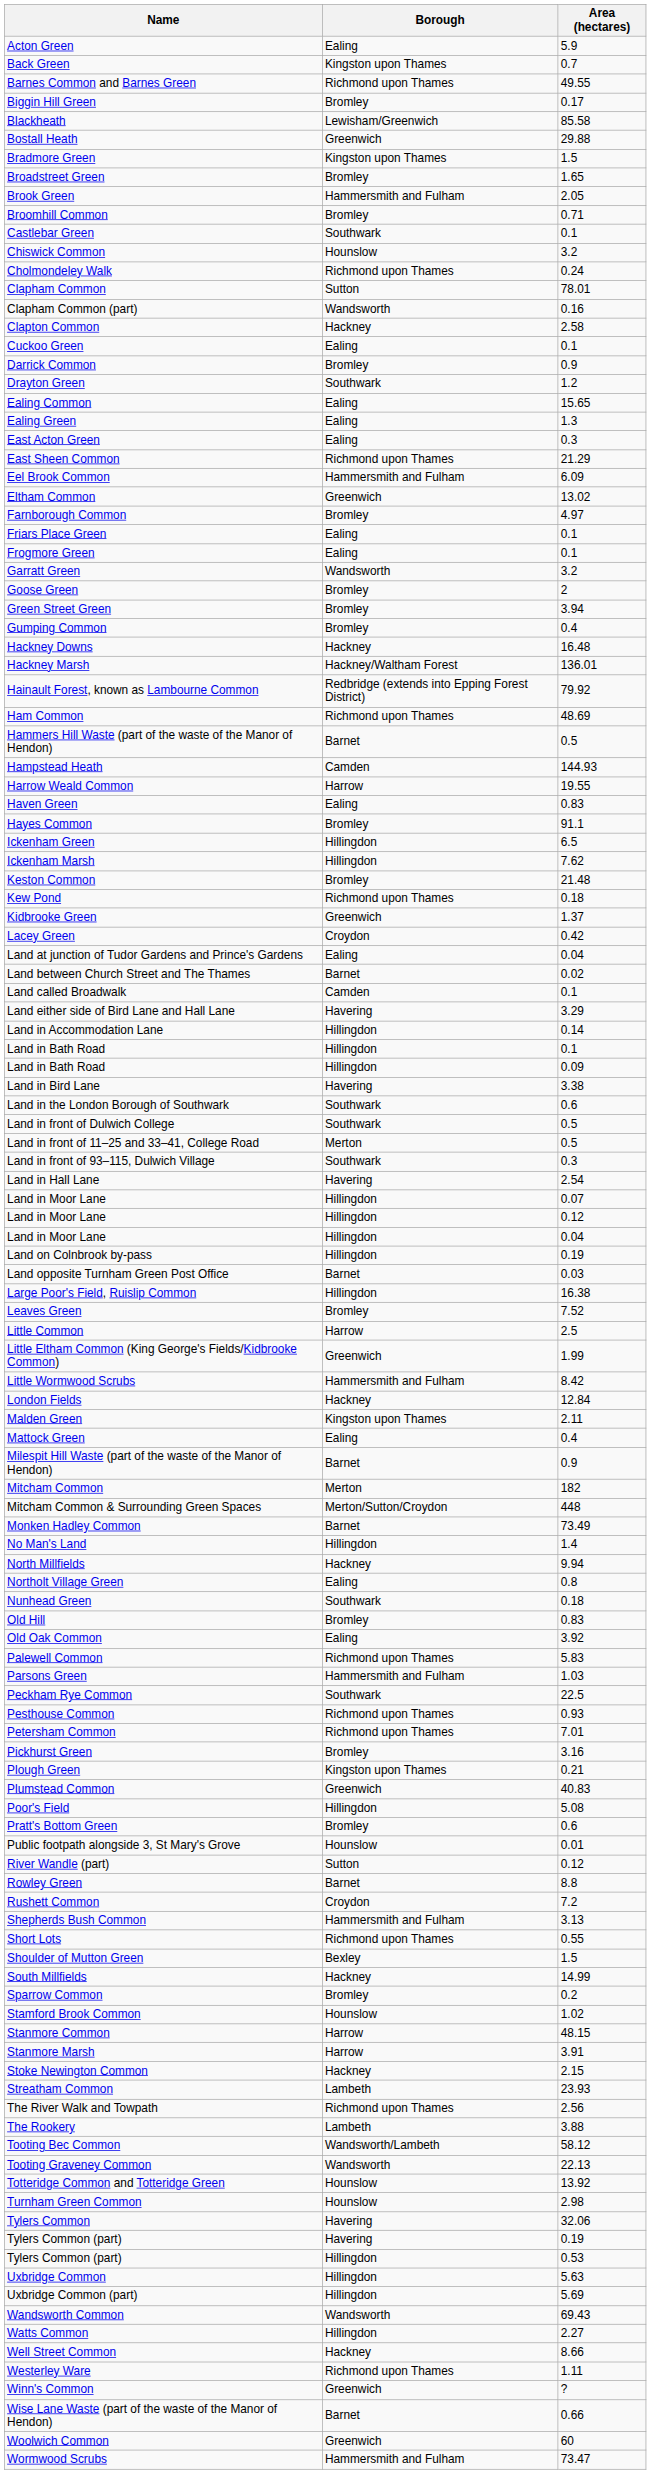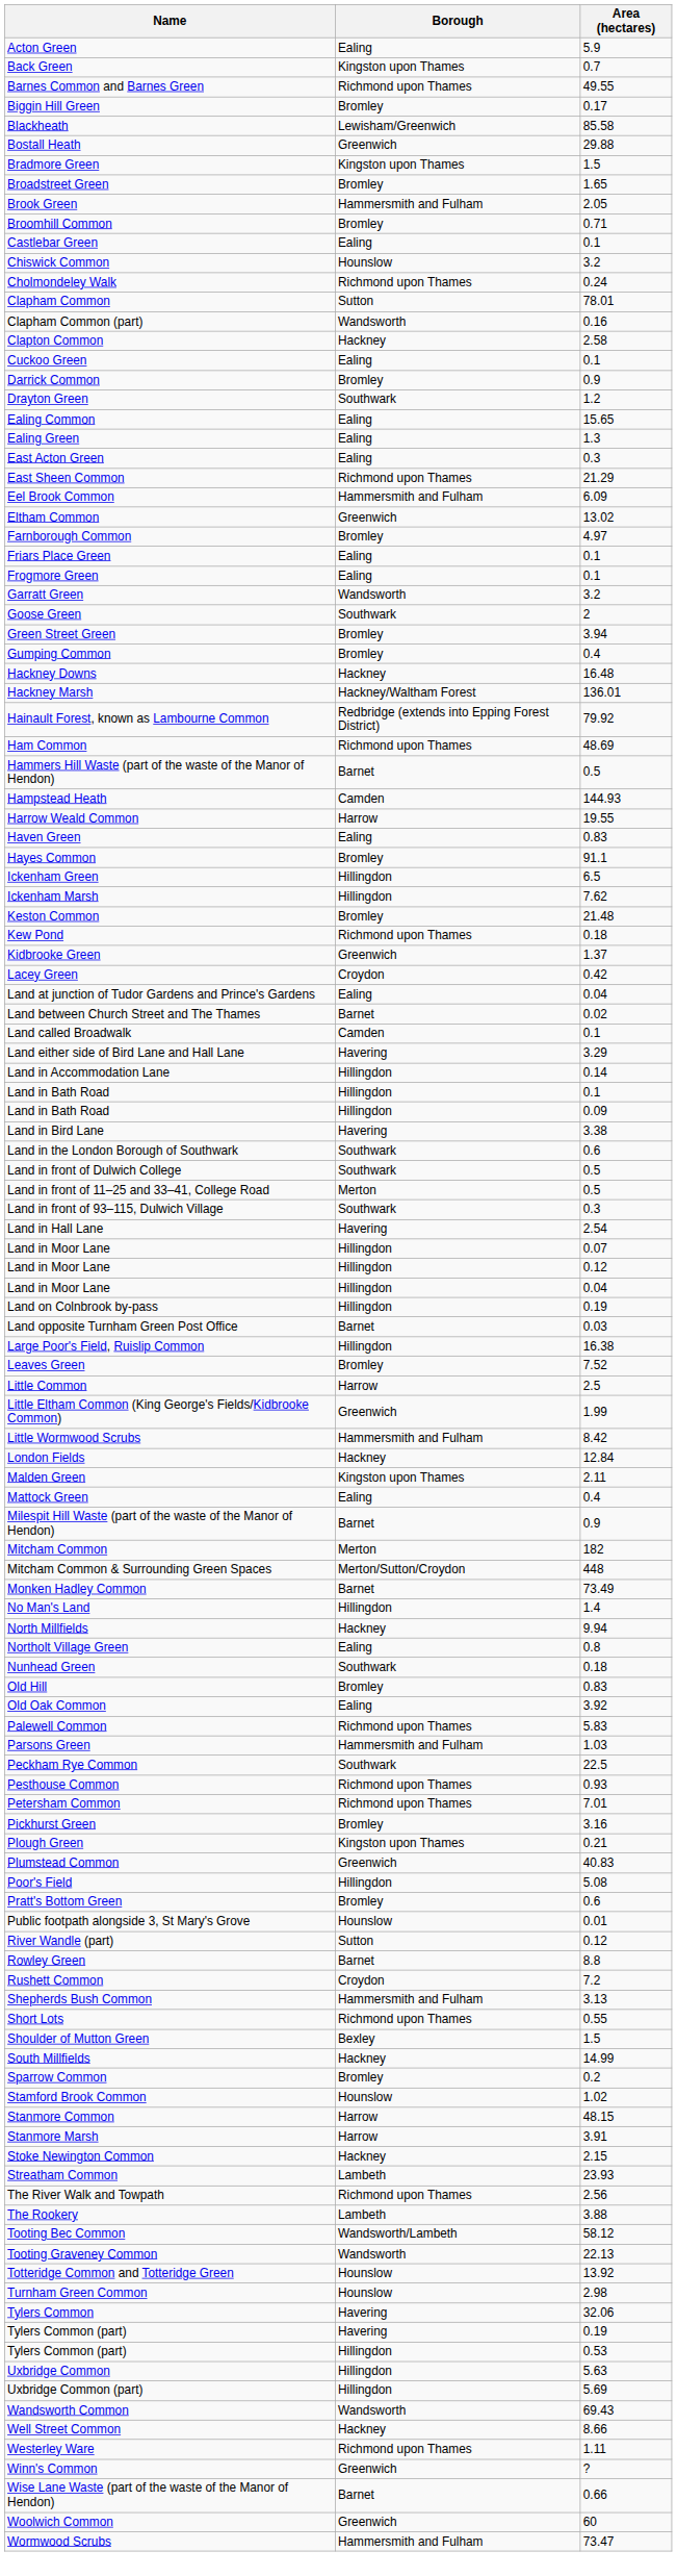 <table class="wikitable sortable">
 <tr>
 <th>Name</th>
 <th>Borough</th>
 <th>Area (hectares)</th>
 </tr>
 <tr>
 <td><a href='#'>Acton Green</a></td>
 <td>Ealing</td>
 <td>5.9</td>
 </tr>
 <tr>
 <td><a href='#'>Back Green</a></td>
 <td>Kingston upon Thames</td>
 <td>0.7</td>
 </tr>
 <tr>
 <td><a href='#'>Barnes Common</a> and <a href='#'>Barnes Green</a></td>
 <td>Richmond upon Thames</td>
 <td>49.55</td>
 </tr>
 <tr>
 <td><a href='#'>Biggin Hill Green</a></td>
 <td>Bromley</td>
 <td>0.17</td>
 </tr>
 <tr>
 <td><a href='#'>Blackheath</a></td>
 <td>Lewisham/Greenwich</td>
 <td>85.58</td>
 </tr>
 <tr>
 <td><a href='#'>Bostall Heath</a></td>
 <td>Greenwich</td>
 <td>29.88</td>
 </tr>
 <tr>
 <td><a href='#'>Bradmore Green</a></td>
 <td>Kingston upon Thames</td>
 <td>1.5</td>
 </tr>
 <tr>
 <td><a href='#'>Broadstreet Green</a></td>
 <td>Bromley</td>
 <td>1.65</td>
 </tr>
 <tr>
 <td><a href='#'>Brook Green</a></td>
 <td>Hammersmith and Fulham</td>
 <td>2.05</td>
 </tr>
 <tr>
 <td><a href='#'>Broomhill Common</a></td>
 <td>Bromley</td>
 <td>0.71</td>
 </tr>
 <tr>
 <td><a href='#'>Castlebar Green</a></td>
-<td>Southwark</td>
+<td>Ealing</td>
 <td>0.1</td>
 </tr>
 <tr>
 <td><a href='#'>Chiswick Common</a></td>
 <td>Hounslow</td>
 <td>3.2</td>
 </tr>
 <tr>
 <td><a href='#'>Cholmondeley Walk</a></td>
 <td>Richmond upon Thames</td>
 <td>0.24</td>
 </tr>
 <tr>
 <td><a href='#'>Clapham Common</a></td>
 <td>Sutton</td>
 <td>78.01</td>
 </tr>
 <tr>
 <td>Clapham Common (part)</td>
 <td>Wandsworth</td>
 <td>0.16</td>
 </tr>
 <tr>
 <td><a href='#'>Clapton Common</a></td>
 <td>Hackney</td>
 <td>2.58</td>
 </tr>
 <tr>
 <td><a href='#'>Cuckoo Green</a></td>
 <td>Ealing</td>
 <td>0.1</td>
 </tr>
 <tr>
 <td><a href='#'>Darrick Common</a></td>
 <td>Bromley</td>
 <td>0.9</td>
 </tr>
 <tr>
 <td><a href='#'>Drayton Green</a></td>
 <td>Southwark</td>
 <td>1.2</td>
 </tr>
 <tr>
 <td><a href='#'>Ealing Common</a></td>
 <td>Ealing</td>
 <td>15.65</td>
 </tr>
 <tr>
 <td><a href='#'>Ealing Green</a></td>
 <td>Ealing</td>
 <td>1.3</td>
 </tr>
 <tr>
 <td><a href='#'>East Acton Green</a></td>
 <td>Ealing</td>
 <td>0.3</td>
 </tr>
 <tr>
 <td><a href='#'>East Sheen Common</a></td>
 <td>Richmond upon Thames</td>
 <td>21.29</td>
 </tr>
 <tr>
 <td><a href='#'>Eel Brook Common</a></td>
 <td>Hammersmith and Fulham</td>
 <td>6.09</td>
 </tr>
 <tr>
 <td><a href='#'>Eltham Common</a></td>
 <td>Greenwich</td>
 <td>13.02</td>
 </tr>
 <tr>
 <td><a href='#'>Farnborough Common</a></td>
 <td>Bromley</td>
 <td>4.97</td>
 </tr>
 <tr>
 <td><a href='#'>Friars Place Green</a></td>
 <td>Ealing</td>
 <td>0.1</td>
 </tr>
 <tr>
 <td><a href='#'>Frogmore Green</a></td>
 <td>Ealing</td>
 <td>0.1</td>
 </tr>
 <tr>
 <td><a href='#'>Garratt Green</a></td>
 <td>Wandsworth</td>
 <td>3.2</td>
 </tr>
 <tr>
 <td><a href='#'>Goose Green</a></td>
-<td>Bromley</td>
+<td>Southwark</td>
 <td>2</td>
 </tr>
 <tr>
 <td><a href='#'>Green Street Green</a></td>
 <td>Bromley</td>
 <td>3.94</td>
 </tr>
 <tr>
 <td><a href='#'>Gumping Common</a></td>
 <td>Bromley</td>
 <td>0.4</td>
 </tr>
 <tr>
 <td><a href='#'>Hackney Downs</a></td>
 <td>Hackney</td>
 <td>16.48</td>
 </tr>
 <tr>
 <td><a href='#'>Hackney Marsh</a></td>
 <td>Hackney/Waltham Forest</td>
 <td>136.01</td>
 </tr>
 <tr>
 <td><a href='#'>Hainault Forest</a>, known as <a href='#'>Lambourne Common</a></td>
 <td>Redbridge (extends into Epping Forest District)</td>
 <td>79.92</td>
 </tr>
 <tr>
 <td><a href='#'>Ham Common</a></td>
 <td>Richmond upon Thames</td>
 <td>48.69</td>
 </tr>
 <tr>
 <td><a href='#'>Hammers Hill Waste</a> (part of the waste of the Manor of Hendon)</td>
 <td>Barnet</td>
 <td>0.5</td>
 </tr>
 <tr>
 <td><a href='#'>Hampstead Heath</a></td>
 <td>Camden</td>
 <td>144.93</td>
 </tr>
 <tr>
 <td><a href='#'>Harrow Weald Common</a></td>
 <td>Harrow</td>
 <td>19.55</td>
 </tr>
 <tr>
 <td><a href='#'>Haven Green</a></td>
 <td>Ealing</td>
 <td>0.83</td>
 </tr>
 <tr>
 <td><a href='#'>Hayes Common</a></td>
 <td>Bromley</td>
 <td>91.1</td>
 </tr>
 <tr>
 <td><a href='#'>Ickenham Green</a></td>
 <td>Hillingdon</td>
 <td>6.5</td>
 </tr>
 <tr>
 <td><a href='#'>Ickenham Marsh</a></td>
 <td>Hillingdon</td>
 <td>7.62</td>
 </tr>
 <tr>
 <td><a href='#'>Keston Common</a></td>
 <td>Bromley</td>
 <td>21.48</td>
 </tr>
 <tr>
 <td><a href='#'>Kew Pond</a></td>
 <td>Richmond upon Thames</td>
 <td>0.18</td>
 </tr>
 <tr>
 <td><a href='#'>Kidbrooke Green</a></td>
 <td>Greenwich</td>
 <td>1.37</td>
 </tr>
 <tr>
 <td><a href='#'>Lacey Green</a></td>
 <td>Croydon</td>
 <td>0.42</td>
 </tr>
 <tr>
 <td>Land at junction of Tudor Gardens and Prince's Gardens</td>
 <td>Ealing</td>
 <td>0.04</td>
 </tr>
 <tr>
 <td>Land between Church Street and The Thames</td>
 <td>Barnet</td>
 <td>0.02</td>
 </tr>
 <tr>
 <td>Land called Broadwalk</td>
 <td>Camden</td>
 <td>0.1</td>
 </tr>
 <tr>
 <td>Land either side of Bird Lane and Hall Lane</td>
 <td>Havering</td>
 <td>3.29</td>
 </tr>
 <tr>
 <td>Land in Accommodation Lane</td>
 <td>Hillingdon</td>
 <td>0.14</td>
 </tr>
 <tr>
 <td>Land in Bath Road</td>
 <td>Hillingdon</td>
 <td>0.1</td>
 </tr>
 <tr>
 <td>Land in Bath Road</td>
 <td>Hillingdon</td>
 <td>0.09</td>
 </tr>
 <tr>
 <td>Land in Bird Lane</td>
 <td>Havering</td>
 <td>3.38</td>
 </tr>
 <tr>
 <td>Land in the London Borough of Southwark</td>
 <td>Southwark</td>
 <td>0.6</td>
 </tr>
 <tr>
 <td>Land in front of Dulwich College</td>
 <td>Southwark</td>
 <td>0.5</td>
 </tr>
 <tr>
 <td>Land in front of 11–25 and 33–41, College Road</td>
 <td>Merton</td>
 <td>0.5</td>
 </tr>
 <tr>
 <td>Land in front of 93–115, Dulwich Village</td>
 <td>Southwark</td>
 <td>0.3</td>
 </tr>
 <tr>
 <td>Land in Hall Lane</td>
 <td>Havering</td>
 <td>2.54</td>
 </tr>
 <tr>
 <td>Land in Moor Lane</td>
 <td>Hillingdon</td>
 <td>0.07</td>
 </tr>
 <tr>
 <td>Land in Moor Lane</td>
 <td>Hillingdon</td>
 <td>0.12</td>
 </tr>
 <tr>
 <td>Land in Moor Lane</td>
 <td>Hillingdon</td>
 <td>0.04</td>
 </tr>
 <tr>
 <td>Land on Colnbrook by-pass</td>
 <td>Hillingdon</td>
 <td>0.19</td>
 </tr>
 <tr>
 <td>Land opposite Turnham Green Post Office</td>
 <td>Barnet</td>
 <td>0.03</td>
 </tr>
 <tr>
 <td><a href='#'>Large Poor's Field</a>, <a href='#'>Ruislip Common</a></td>
 <td>Hillingdon</td>
 <td>16.38</td>
 </tr>
 <tr>
 <td><a href='#'>Leaves Green</a></td>
 <td>Bromley</td>
 <td>7.52</td>
 </tr>
 <tr>
 <td><a href='#'>Little Common</a></td>
 <td>Harrow</td>
 <td>2.5</td>
 </tr>
 <tr>
 <td><a href='#'>Little Eltham Common</a> (King George's Fields/<a href='#'>Kidbrooke Common</a>)</td>
 <td>Greenwich</td>
 <td>1.99</td>
 </tr>
 <tr>
 <td><a href='#'>Little Wormwood Scrubs</a></td>
 <td>Hammersmith and Fulham</td>
 <td>8.42</td>
 </tr>
 <tr>
 <td><a href='#'>London Fields</a></td>
 <td>Hackney</td>
 <td>12.84</td>
 </tr>
 <tr>
 <td><a href='#'>Malden Green</a></td>
 <td>Kingston upon Thames</td>
 <td>2.11</td>
 </tr>
 <tr>
 <td><a href='#'>Mattock Green</a></td>
 <td>Ealing</td>
 <td>0.4</td>
 </tr>
 <tr>
 <td><a href='#'>Milespit Hill Waste</a> (part of the waste of the Manor of Hendon)</td>
 <td>Barnet</td>
 <td>0.9</td>
 </tr>
 <tr>
 <td><a href='#'>Mitcham Common</a></td>
 <td>Merton</td>
 <td>182</td>
 </tr>
 <tr>
 <td>Mitcham Common & Surrounding Green Spaces</td>
 <td>Merton/Sutton/Croydon</td>
 <td>448</td>
 </tr>
 <tr>
 <td><a href='#'>Monken Hadley Common</a></td>
 <td>Barnet</td>
 <td>73.49</td>
 </tr>
 <tr>
 <td><a href='#'>No Man's Land</a></td>
 <td>Hillingdon</td>
 <td>1.4</td>
 </tr>
 <tr>
 <td><a href='#'>North Millfields</a></td>
 <td>Hackney</td>
 <td>9.94</td>
 </tr>
 <tr>
 <td><a href='#'>Northolt Village Green</a></td>
 <td>Ealing</td>
 <td>0.8</td>
 </tr>
 <tr>
 <td><a href='#'>Nunhead Green</a></td>
 <td>Southwark</td>
 <td>0.18</td>
 </tr>
 <tr>
 <td><a href='#'>Old Hill</a></td>
 <td>Bromley</td>
 <td>0.83</td>
 </tr>
 <tr>
 <td><a href='#'>Old Oak Common</a></td>
 <td>Ealing</td>
 <td>3.92</td>
 </tr>
 <tr>
 <td><a href='#'>Palewell Common</a></td>
 <td>Richmond upon Thames</td>
 <td>5.83</td>
 </tr>
 <tr>
 <td><a href='#'>Parsons Green</a></td>
 <td>Hammersmith and Fulham</td>
 <td>1.03</td>
 </tr>
 <tr>
 <td><a href='#'>Peckham Rye Common</a></td>
 <td>Southwark</td>
 <td>22.5</td>
 </tr>
 <tr>
 <td><a href='#'>Pesthouse Common</a></td>
 <td>Richmond upon Thames</td>
 <td>0.93</td>
 </tr>
 <tr>
 <td><a href='#'>Petersham Common</a></td>
 <td>Richmond upon Thames</td>
 <td>7.01</td>
 </tr>
 <tr>
 <td><a href='#'>Pickhurst Green</a></td>
 <td>Bromley</td>
 <td>3.16</td>
 </tr>
 <tr>
 <td><a href='#'>Plough Green</a></td>
 <td>Kingston upon Thames</td>
 <td>0.21</td>
 </tr>
 <tr>
 <td><a href='#'>Plumstead Common</a></td>
 <td>Greenwich</td>
 <td>40.83</td>
 </tr>
 <tr>
 <td><a href='#'>Poor's Field</a></td>
 <td>Hillingdon</td>
 <td>5.08</td>
 </tr>
 <tr>
 <td><a href='#'>Pratt's Bottom Green</a></td>
 <td>Bromley</td>
 <td>0.6</td>
 </tr>
 <tr>
 <td>Public footpath alongside 3, St Mary's Grove</td>
 <td>Hounslow</td>
 <td>0.01</td>
 </tr>
 <tr>
 <td><a href='#'>River Wandle</a> (part)</td>
 <td>Sutton</td>
 <td>0.12</td>
 </tr>
 <tr>
 <td><a href='#'>Rowley Green</a></td>
 <td>Barnet</td>
 <td>8.8</td>
 </tr>
 <tr>
 <td><a href='#'>Rushett Common</a></td>
 <td>Croydon</td>
 <td>7.2</td>
 </tr>
 <tr>
 <td><a href='#'>Shepherds Bush Common</a></td>
 <td>Hammersmith and Fulham</td>
 <td>3.13</td>
 </tr>
 <tr>
 <td><a href='#'>Short Lots</a></td>
 <td>Richmond upon Thames</td>
 <td>0.55</td>
 </tr>
 <tr>
 <td><a href='#'>Shoulder of Mutton Green</a></td>
 <td>Bexley</td>
 <td>1.5</td>
 </tr>
 <tr>
 <td><a href='#'>South Millfields</a></td>
 <td>Hackney</td>
 <td>14.99</td>
 </tr>
 <tr>
 <td><a href='#'>Sparrow Common</a></td>
 <td>Bromley</td>
 <td>0.2</td>
 </tr>
 <tr>
 <td><a href='#'>Stamford Brook Common</a></td>
 <td>Hounslow</td>
 <td>1.02</td>
 </tr>
 <tr>
 <td><a href='#'>Stanmore Common</a></td>
 <td>Harrow</td>
 <td>48.15</td>
 </tr>
 <tr>
 <td><a href='#'>Stanmore Marsh</a></td>
 <td>Harrow</td>
 <td>3.91</td>
 </tr>
 <tr>
 <td><a href='#'>Stoke Newington Common</a></td>
 <td>Hackney</td>
 <td>2.15</td>
 </tr>
 <tr>
 <td><a href='#'>Streatham Common</a></td>
 <td>Lambeth</td>
 <td>23.93</td>
 </tr>
 <tr>
 <td>The River Walk and Towpath</td>
 <td>Richmond upon Thames</td>
 <td>2.56</td>
 </tr>
 <tr>
 <td><a href='#'>The Rookery</a></td>
 <td>Lambeth</td>
 <td>3.88</td>
 </tr>
 <tr>
 <td><a href='#'>Tooting Bec Common</a></td>
 <td>Wandsworth/Lambeth</td>
 <td>58.12</td>
 </tr>
 <tr>
 <td><a href='#'>Tooting Graveney Common</a></td>
 <td>Wandsworth</td>
 <td>22.13</td>
 </tr>
 <tr>
 <td><a href='#'>Totteridge Common</a> and <a href='#'>Totteridge Green</a></td>
 <td>Hounslow</td>
 <td>13.92</td>
 </tr>
 <tr>
 <td><a href='#'>Turnham Green Common</a></td>
 <td>Hounslow</td>
 <td>2.98</td>
 </tr>
 <tr>
 <td><a href='#'>Tylers Common</a></td>
 <td>Havering</td>
 <td>32.06</td>
 </tr>
 <tr>
 <td>Tylers Common (part)</td>
 <td>Havering</td>
 <td>0.19</td>
 </tr>
 <tr>
 <td>Tylers Common (part)</td>
 <td>Hillingdon</td>
 <td>0.53</td>
 </tr>
 <tr>
 <td><a href='#'>Uxbridge Common</a></td>
 <td>Hillingdon</td>
 <td>5.63</td>
 </tr>
 <tr>
 <td>Uxbridge Common (part)</td>
 <td>Hillingdon</td>
 <td>5.69</td>
 </tr>
 <tr>
 <td><a href='#'>Wandsworth Common</a></td>
 <td>Wandsworth</td>
 <td>69.43</td>
 </tr>
 <tr>
-<td><a href='#'>Watts Common</a></td>
-<td>Hillingdon</td>
-<td>2.27</td>
-</tr>
-<tr>
 <td><a href='#'>Well Street Common</a></td>
 <td>Hackney</td>
 <td>8.66</td>
 </tr>
 <tr>
 <td><a href='#'>Westerley Ware</a></td>
 <td>Richmond upon Thames</td>
 <td>1.11</td>
 </tr>
 <tr>
 <td><a href='#'>Winn's Common</a></td>
 <td>Greenwich</td>
 <td>?</td>
 </tr>
 <tr>
 <td><a href='#'>Wise Lane Waste</a> (part of the waste of the Manor of Hendon)</td>
 <td>Barnet</td>
 <td>0.66</td>
 </tr>
 <tr>
 <td><a href='#'>Woolwich Common</a></td>
 <td>Greenwich</td>
 <td>60</td>
 </tr>
 <tr>
 <td><a href='#'>Wormwood Scrubs</a></td>
 <td>Hammersmith and Fulham</td>
 <td>73.47</td>
 </tr>
 </table>
